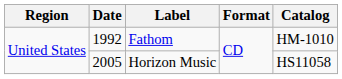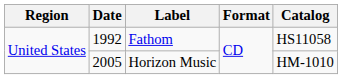 <table class="wikitable">
 <tr>
 <th>Region</th>
 <th>Date</th>
 <th>Label</th>
 <th>Format</th>
 <th>Catalog</th>
 </tr>
 <tr>
 <td rowspan="2"><a href='#'>United States</a></td>
 <td>1992</td>
 <td><a href='#'>Fathom</a></td>
 <td rowspan="2"><a href='#'>CD</a></td>
-<td>HM-1010</td>
+<td>HS11058</td>
 </tr>
 <tr>
 <td>2005</td>
 <td>Horizon Music</td>
-<td>HS11058</td>
+<td>HM-1010</td>
 </tr>
 </table>
